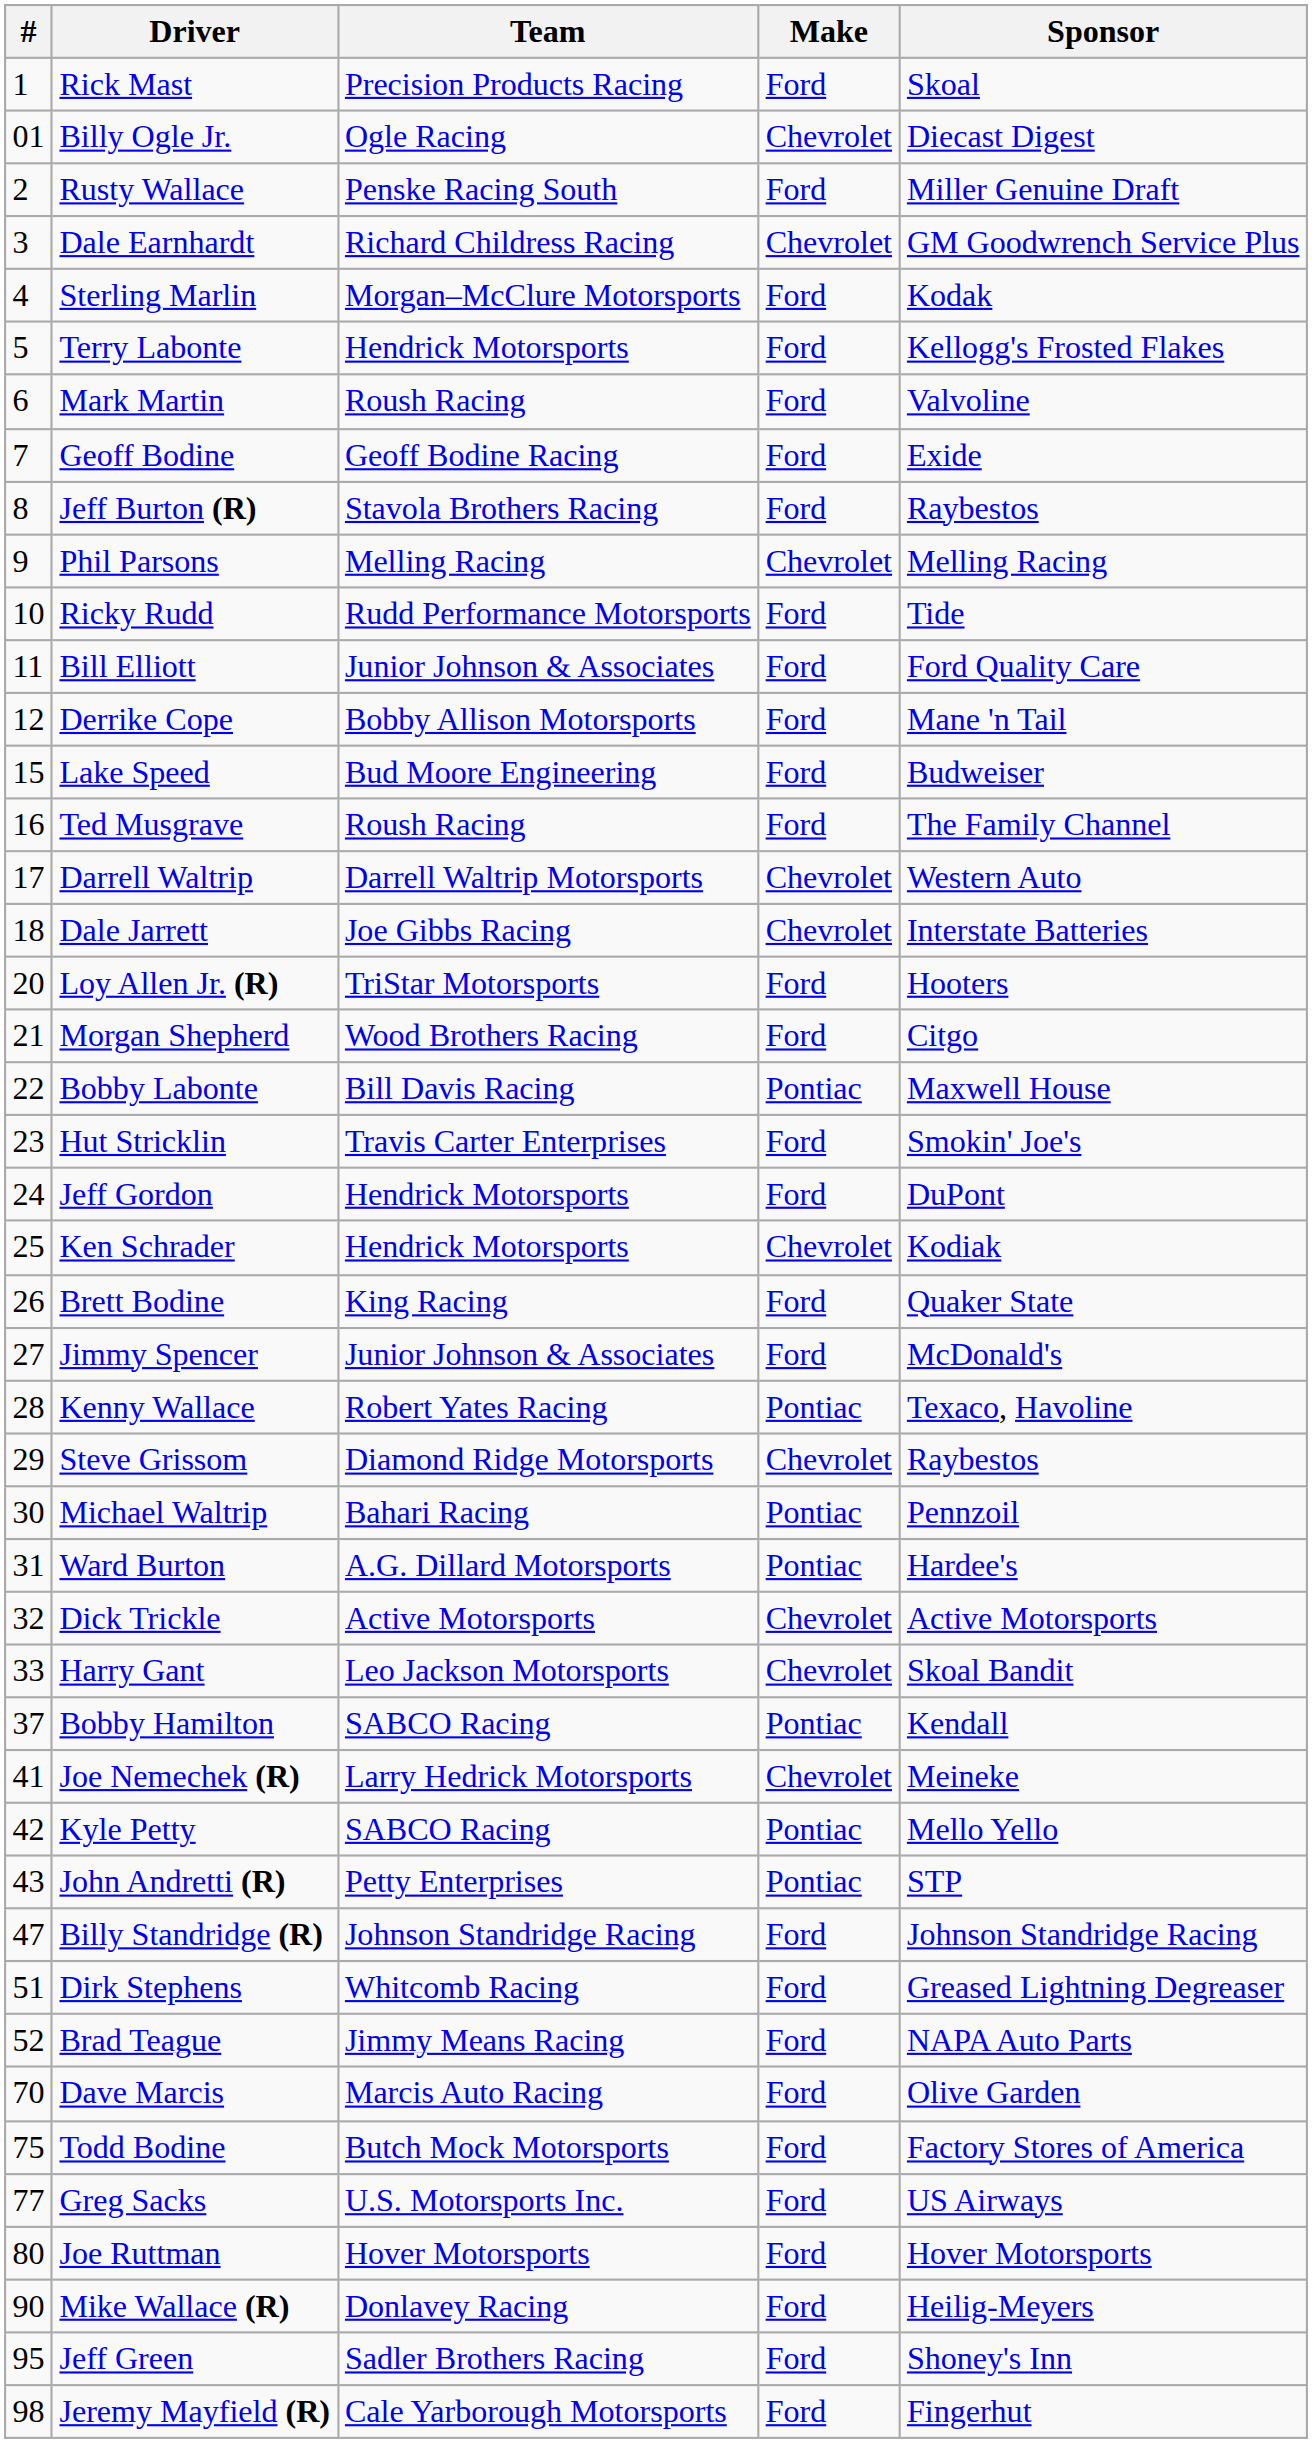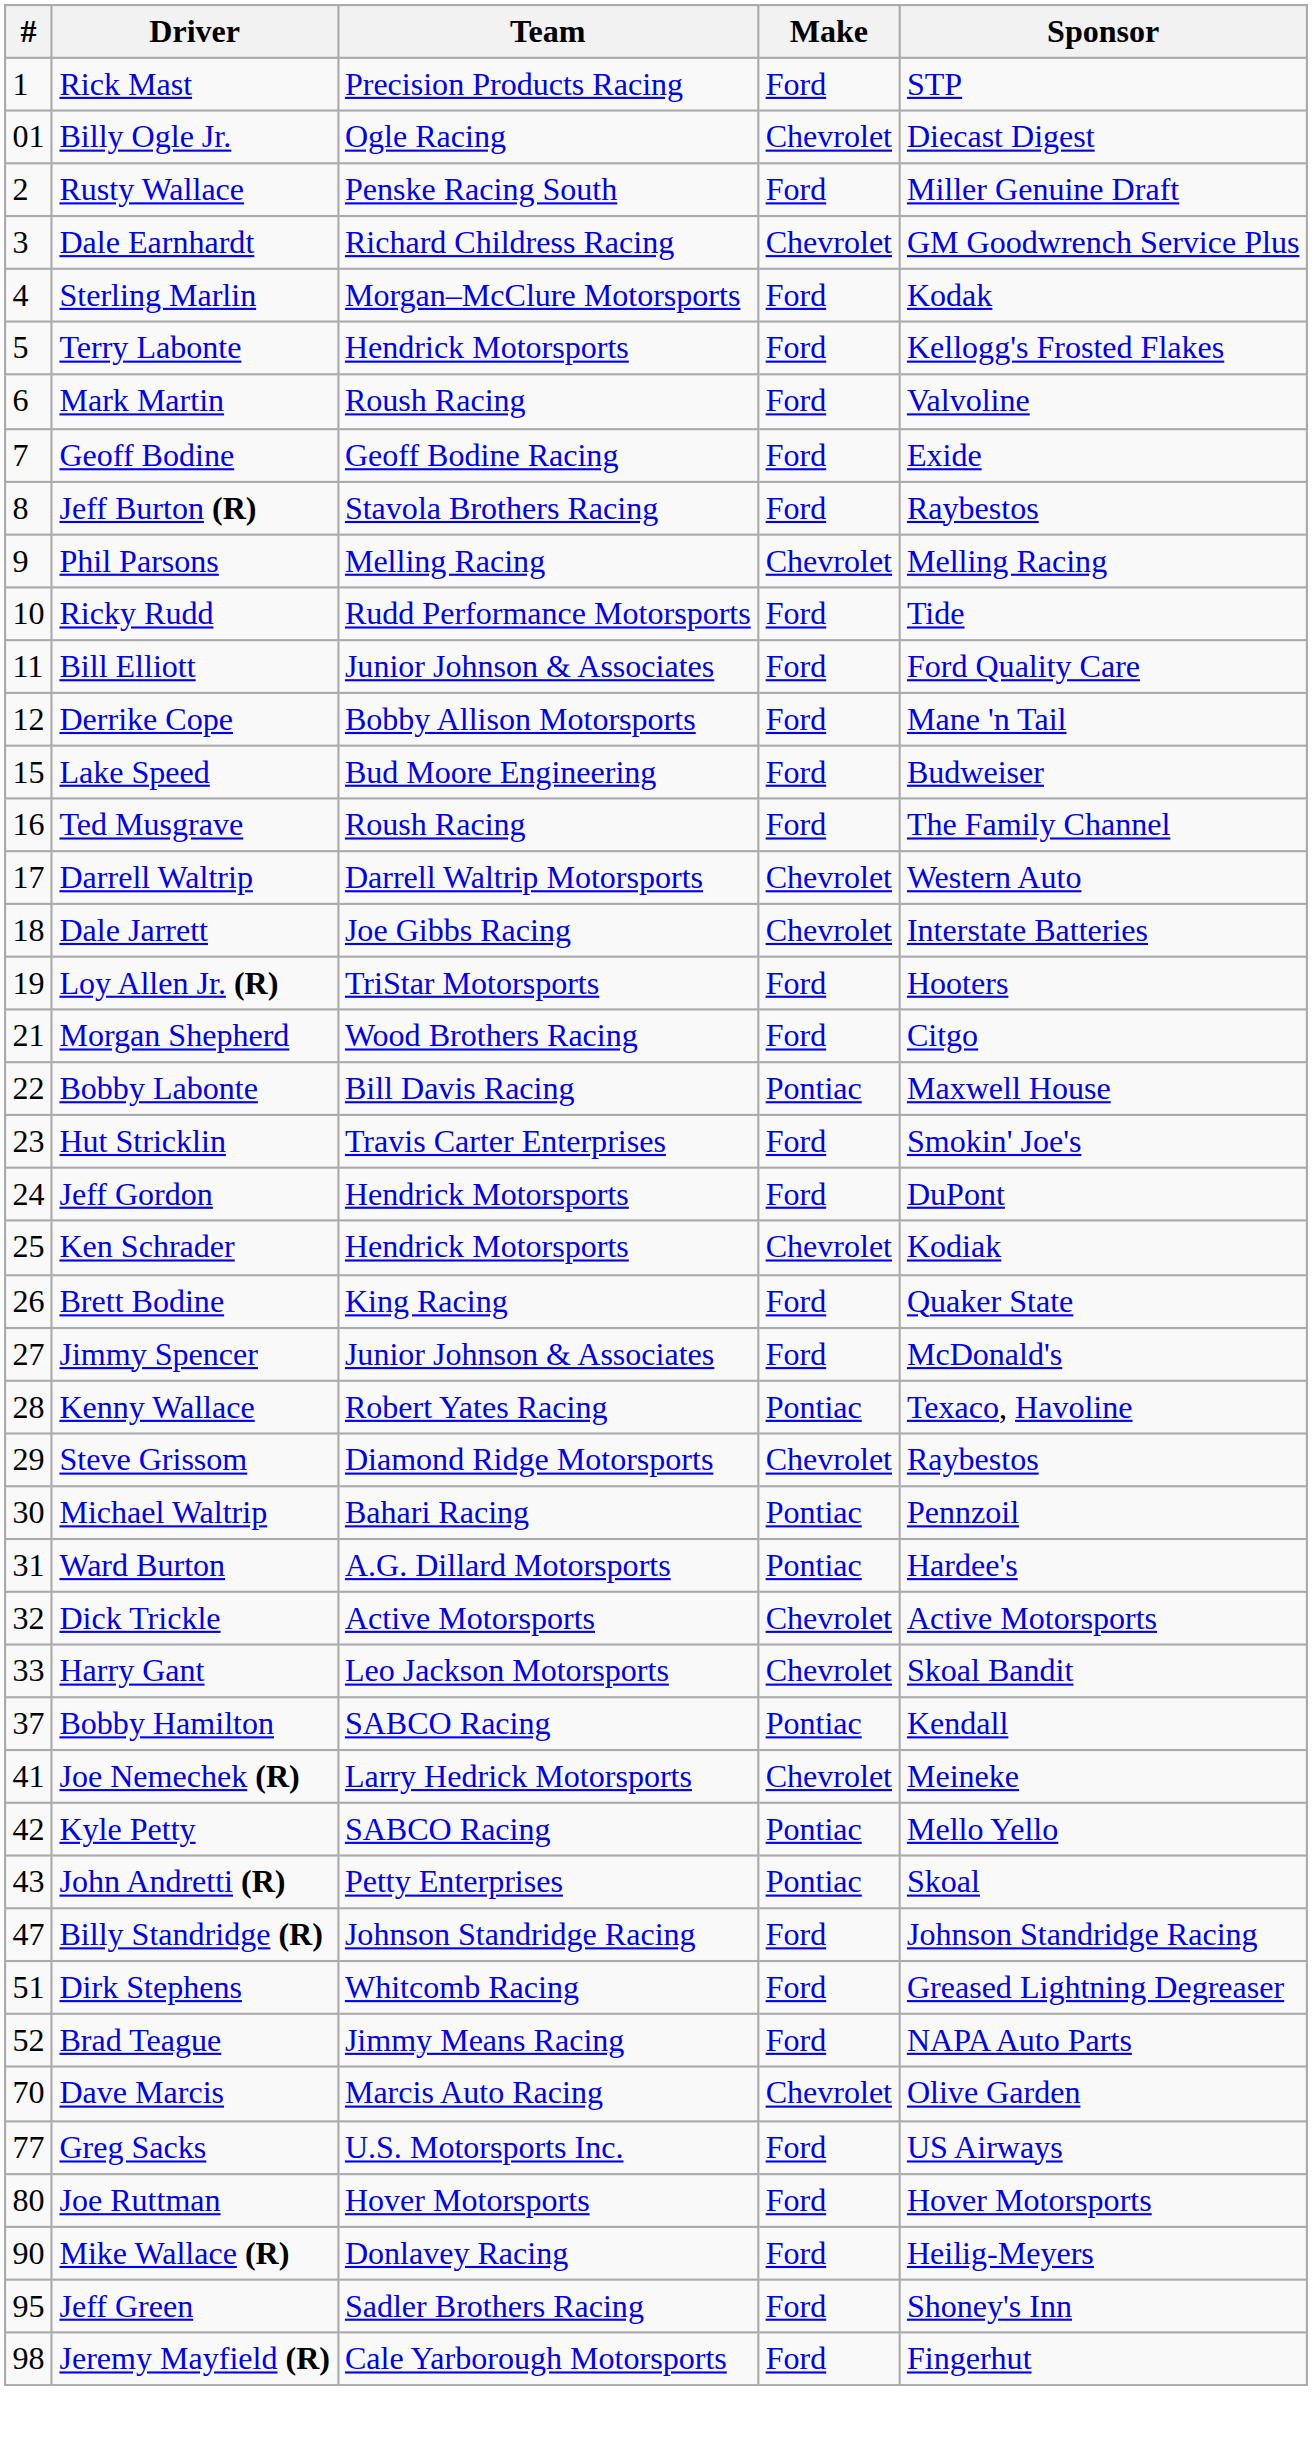 <table class="wikitable" style="font-size:95%">
 <tr>
 <th>#</th>
 <th>Driver</th>
 <th>Team</th>
 <th>Make</th>
 <th>Sponsor</th>
 </tr>
 <tr>
 <td>1</td>
 <td><a href='#'>Rick Mast</a></td>
 <td><a href='#'>Precision Products Racing</a></td>
 <td><a href='#'>Ford</a></td>
-<td><a href='#'>Skoal</a></td>
+<td><a href='#'>STP</a></td>
 </tr>
 <tr>
 <td>01</td>
 <td><a href='#'>Billy Ogle Jr.</a></td>
 <td><a href='#'>Ogle Racing</a></td>
 <td><a href='#'>Chevrolet</a></td>
 <td><a href='#'>Diecast Digest</a></td>
 </tr>
 <tr>
 <td>2</td>
 <td><a href='#'>Rusty Wallace</a></td>
 <td><a href='#'>Penske Racing South</a></td>
 <td><a href='#'>Ford</a></td>
 <td><a href='#'>Miller Genuine Draft</a></td>
 </tr>
 <tr>
 <td>3</td>
 <td><a href='#'>Dale Earnhardt</a></td>
 <td><a href='#'>Richard Childress Racing</a></td>
 <td><a href='#'>Chevrolet</a></td>
 <td><a href='#'>GM Goodwrench Service Plus</a></td>
 </tr>
 <tr>
 <td>4</td>
 <td><a href='#'>Sterling Marlin</a></td>
 <td><a href='#'>Morgan–McClure Motorsports</a></td>
 <td><a href='#'>Ford</a></td>
 <td><a href='#'>Kodak</a></td>
 </tr>
 <tr>
 <td>5</td>
 <td><a href='#'>Terry Labonte</a></td>
 <td><a href='#'>Hendrick Motorsports</a></td>
 <td><a href='#'>Ford</a></td>
 <td><a href='#'>Kellogg's Frosted Flakes</a></td>
 </tr>
 <tr>
 <td>6</td>
 <td><a href='#'>Mark Martin</a></td>
 <td><a href='#'>Roush Racing</a></td>
 <td><a href='#'>Ford</a></td>
 <td><a href='#'>Valvoline</a></td>
 </tr>
 <tr>
 <td>7</td>
 <td><a href='#'>Geoff Bodine</a></td>
 <td><a href='#'>Geoff Bodine Racing</a></td>
 <td><a href='#'>Ford</a></td>
 <td><a href='#'>Exide</a></td>
 </tr>
 <tr>
 <td>8</td>
 <td><a href='#'>Jeff Burton</a> <strong>(R)</strong></td>
 <td><a href='#'>Stavola Brothers Racing</a></td>
 <td><a href='#'>Ford</a></td>
 <td><a href='#'>Raybestos</a></td>
 </tr>
 <tr>
 <td>9</td>
 <td><a href='#'>Phil Parsons</a></td>
 <td><a href='#'>Melling Racing</a></td>
 <td><a href='#'>Chevrolet</a></td>
 <td><a href='#'>Melling Racing</a></td>
 </tr>
 <tr>
 <td>10</td>
 <td><a href='#'>Ricky Rudd</a></td>
 <td><a href='#'>Rudd Performance Motorsports</a></td>
 <td><a href='#'>Ford</a></td>
 <td><a href='#'>Tide</a></td>
 </tr>
 <tr>
 <td>11</td>
 <td><a href='#'>Bill Elliott</a></td>
 <td><a href='#'>Junior Johnson & Associates</a></td>
 <td><a href='#'>Ford</a></td>
 <td><a href='#'>Ford Quality Care</a></td>
 </tr>
 <tr>
 <td>12</td>
 <td><a href='#'>Derrike Cope</a></td>
 <td><a href='#'>Bobby Allison Motorsports</a></td>
 <td><a href='#'>Ford</a></td>
 <td><a href='#'>Mane 'n Tail</a></td>
 </tr>
 <tr>
 <td>15</td>
 <td><a href='#'>Lake Speed</a></td>
 <td><a href='#'>Bud Moore Engineering</a></td>
 <td><a href='#'>Ford</a></td>
 <td><a href='#'>Budweiser</a></td>
 </tr>
 <tr>
 <td>16</td>
 <td><a href='#'>Ted Musgrave</a></td>
 <td><a href='#'>Roush Racing</a></td>
 <td><a href='#'>Ford</a></td>
 <td><a href='#'>The Family Channel</a></td>
 </tr>
 <tr>
 <td>17</td>
 <td><a href='#'>Darrell Waltrip</a></td>
 <td><a href='#'>Darrell Waltrip Motorsports</a></td>
 <td><a href='#'>Chevrolet</a></td>
 <td><a href='#'>Western Auto</a></td>
 </tr>
 <tr>
 <td>18</td>
 <td><a href='#'>Dale Jarrett</a></td>
 <td><a href='#'>Joe Gibbs Racing</a></td>
 <td><a href='#'>Chevrolet</a></td>
 <td><a href='#'>Interstate Batteries</a></td>
 </tr>
 <tr>
-<td>20</td>
+<td>19</td>
 <td><a href='#'>Loy Allen Jr.</a> <strong>(R)</strong></td>
 <td><a href='#'>TriStar Motorsports</a></td>
 <td><a href='#'>Ford</a></td>
 <td><a href='#'>Hooters</a></td>
 </tr>
 <tr>
 <td>21</td>
 <td><a href='#'>Morgan Shepherd</a></td>
 <td><a href='#'>Wood Brothers Racing</a></td>
 <td><a href='#'>Ford</a></td>
 <td><a href='#'>Citgo</a></td>
 </tr>
 <tr>
 <td>22</td>
 <td><a href='#'>Bobby Labonte</a></td>
 <td><a href='#'>Bill Davis Racing</a></td>
 <td><a href='#'>Pontiac</a></td>
 <td><a href='#'>Maxwell House</a></td>
 </tr>
 <tr>
 <td>23</td>
 <td><a href='#'>Hut Stricklin</a></td>
 <td><a href='#'>Travis Carter Enterprises</a></td>
 <td><a href='#'>Ford</a></td>
 <td><a href='#'>Smokin' Joe's</a></td>
 </tr>
 <tr>
 <td>24</td>
 <td><a href='#'>Jeff Gordon</a></td>
 <td><a href='#'>Hendrick Motorsports</a></td>
 <td><a href='#'>Ford</a></td>
 <td><a href='#'>DuPont</a></td>
 </tr>
 <tr>
 <td>25</td>
 <td><a href='#'>Ken Schrader</a></td>
 <td><a href='#'>Hendrick Motorsports</a></td>
 <td><a href='#'>Chevrolet</a></td>
 <td><a href='#'>Kodiak</a></td>
 </tr>
 <tr>
 <td>26</td>
 <td><a href='#'>Brett Bodine</a></td>
 <td><a href='#'>King Racing</a></td>
 <td><a href='#'>Ford</a></td>
 <td><a href='#'>Quaker State</a></td>
 </tr>
 <tr>
 <td>27</td>
 <td><a href='#'>Jimmy Spencer</a></td>
 <td><a href='#'>Junior Johnson & Associates</a></td>
 <td><a href='#'>Ford</a></td>
 <td><a href='#'>McDonald's</a></td>
 </tr>
 <tr>
 <td>28</td>
 <td><a href='#'>Kenny Wallace</a></td>
 <td><a href='#'>Robert Yates Racing</a></td>
 <td><a href='#'>Pontiac</a></td>
 <td><a href='#'>Texaco</a>, <a href='#'>Havoline</a></td>
 </tr>
 <tr>
 <td>29</td>
 <td><a href='#'>Steve Grissom</a></td>
 <td><a href='#'>Diamond Ridge Motorsports</a></td>
 <td><a href='#'>Chevrolet</a></td>
 <td><a href='#'>Raybestos</a></td>
 </tr>
 <tr>
 <td>30</td>
 <td><a href='#'>Michael Waltrip</a></td>
 <td><a href='#'>Bahari Racing</a></td>
 <td><a href='#'>Pontiac</a></td>
 <td><a href='#'>Pennzoil</a></td>
 </tr>
 <tr>
 <td>31</td>
 <td><a href='#'>Ward Burton</a></td>
 <td><a href='#'>A.G. Dillard Motorsports</a></td>
 <td><a href='#'>Pontiac</a></td>
 <td><a href='#'>Hardee's</a></td>
 </tr>
 <tr>
 <td>32</td>
 <td><a href='#'>Dick Trickle</a></td>
 <td><a href='#'>Active Motorsports</a></td>
 <td><a href='#'>Chevrolet</a></td>
 <td><a href='#'>Active Motorsports</a></td>
 </tr>
 <tr>
 <td>33</td>
 <td><a href='#'>Harry Gant</a></td>
 <td><a href='#'>Leo Jackson Motorsports</a></td>
 <td><a href='#'>Chevrolet</a></td>
 <td><a href='#'>Skoal Bandit</a></td>
 </tr>
 <tr>
 <td>37</td>
 <td><a href='#'>Bobby Hamilton</a></td>
 <td><a href='#'>SABCO Racing</a></td>
 <td><a href='#'>Pontiac</a></td>
 <td><a href='#'>Kendall</a></td>
 </tr>
 <tr>
 <td>41</td>
 <td><a href='#'>Joe Nemechek</a> <strong>(R)</strong></td>
 <td><a href='#'>Larry Hedrick Motorsports</a></td>
 <td><a href='#'>Chevrolet</a></td>
 <td><a href='#'>Meineke</a></td>
 </tr>
 <tr>
 <td>42</td>
 <td><a href='#'>Kyle Petty</a></td>
 <td><a href='#'>SABCO Racing</a></td>
 <td><a href='#'>Pontiac</a></td>
 <td><a href='#'>Mello Yello</a></td>
 </tr>
 <tr>
 <td>43</td>
 <td><a href='#'>John Andretti</a> <strong>(R)</strong></td>
 <td><a href='#'>Petty Enterprises</a></td>
 <td><a href='#'>Pontiac</a></td>
-<td><a href='#'>STP</a></td>
+<td><a href='#'>Skoal</a></td>
 </tr>
 <tr>
 <td>47</td>
 <td><a href='#'>Billy Standridge</a> <strong>(R)</strong></td>
 <td><a href='#'>Johnson Standridge Racing</a></td>
 <td><a href='#'>Ford</a></td>
 <td><a href='#'>Johnson Standridge Racing</a></td>
 </tr>
 <tr>
 <td>51</td>
 <td><a href='#'>Dirk Stephens</a></td>
 <td><a href='#'>Whitcomb Racing</a></td>
 <td><a href='#'>Ford</a></td>
 <td><a href='#'>Greased Lightning Degreaser</a></td>
 </tr>
 <tr>
 <td>52</td>
 <td><a href='#'>Brad Teague</a></td>
 <td><a href='#'>Jimmy Means Racing</a></td>
 <td><a href='#'>Ford</a></td>
 <td><a href='#'>NAPA Auto Parts</a></td>
 </tr>
 <tr>
 <td>70</td>
 <td><a href='#'>Dave Marcis</a></td>
 <td><a href='#'>Marcis Auto Racing</a></td>
-<td><a href='#'>Ford</a></td>
+<td><a href='#'>Chevrolet</a></td>
 <td><a href='#'>Olive Garden</a></td>
-</tr>
-<tr>
-<td>75</td>
-<td><a href='#'>Todd Bodine</a></td>
-<td><a href='#'>Butch Mock Motorsports</a></td>
-<td><a href='#'>Ford</a></td>
-<td><a href='#'>Factory Stores of America</a></td>
 </tr>
 <tr>
 <td>77</td>
 <td><a href='#'>Greg Sacks</a></td>
 <td><a href='#'>U.S. Motorsports Inc.</a></td>
 <td><a href='#'>Ford</a></td>
 <td><a href='#'>US Airways</a></td>
 </tr>
 <tr>
 <td>80</td>
 <td><a href='#'>Joe Ruttman</a></td>
 <td><a href='#'>Hover Motorsports</a></td>
 <td><a href='#'>Ford</a></td>
 <td><a href='#'>Hover Motorsports</a></td>
 </tr>
 <tr>
 <td>90</td>
 <td><a href='#'>Mike Wallace</a> <strong>(R)</strong></td>
 <td><a href='#'>Donlavey Racing</a></td>
 <td><a href='#'>Ford</a></td>
 <td><a href='#'>Heilig-Meyers</a></td>
 </tr>
 <tr>
 <td>95</td>
 <td><a href='#'>Jeff Green</a></td>
 <td><a href='#'>Sadler Brothers Racing</a></td>
 <td><a href='#'>Ford</a></td>
 <td><a href='#'>Shoney's Inn</a></td>
 </tr>
 <tr>
 <td>98</td>
 <td><a href='#'>Jeremy Mayfield</a> <strong>(R)</strong></td>
 <td><a href='#'>Cale Yarborough Motorsports</a></td>
 <td><a href='#'>Ford</a></td>
 <td><a href='#'>Fingerhut</a></td>
 </tr>
 </table>
